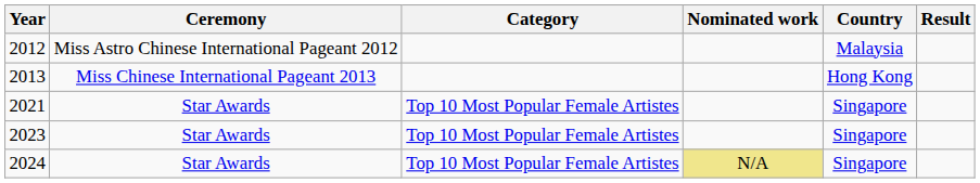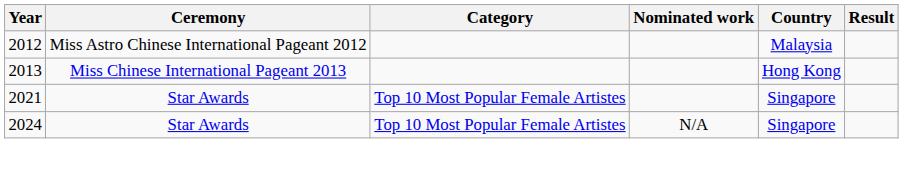 <table class="wikitable sortable" style="text-align: center;">
 <tr>
 <th>Year</th>
 <th>Ceremony</th>
 <th>Category</th>
 <th>Nominated work</th>
 <th>Country</th>
 <th>Result</th>
 </tr>
 <tr>
 <td>2012</td>
 <td>Miss Astro Chinese International Pageant 2012</td>
 <td></td>
 <td></td>
 <td><a href='#'>Malaysia</a></td>
 <td></td>
 </tr>
 <tr>
 <td>2013</td>
 <td><a href='#'>Miss Chinese International Pageant 2013</a></td>
 <td></td>
 <td></td>
 <td><a href='#'>Hong Kong</a></td>
 <td></td>
 </tr>
 <tr>
 <td>2021</td>
 <td><a href='#'>Star Awards</a></td>
 <td><a href='#'>Top 10 Most Popular Female Artistes</a></td>
 <td></td>
 <td><a href='#'>Singapore</a></td>
 <td></td>
 </tr>
 <tr>
-<td>2023</td>
-<td><a href='#'>Star Awards</a></td>
-<td><a href='#'>Top 10 Most Popular Female Artistes</a></td>
-<td></td>
-<td><a href='#'>Singapore</a></td>
-<td></td>
-</tr>
-<tr>
 <td>2024</td>
 <td><a href='#'>Star Awards</a></td>
 <td><a href='#'>Top 10 Most Popular Female Artistes</a></td>
-<td style="background: khaki;">N/A</td>
+<td>N/A</td>
 <td><a href='#'>Singapore</a></td>
 <td></td>
 </tr>
 </table>
